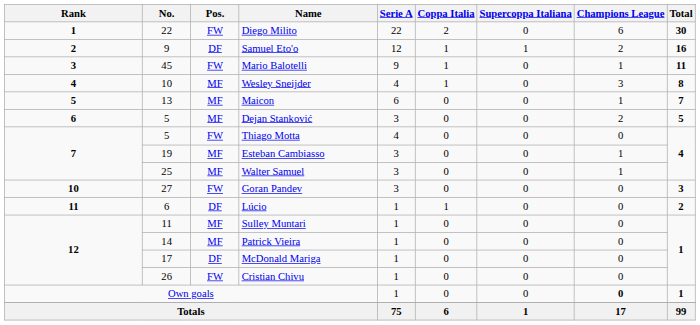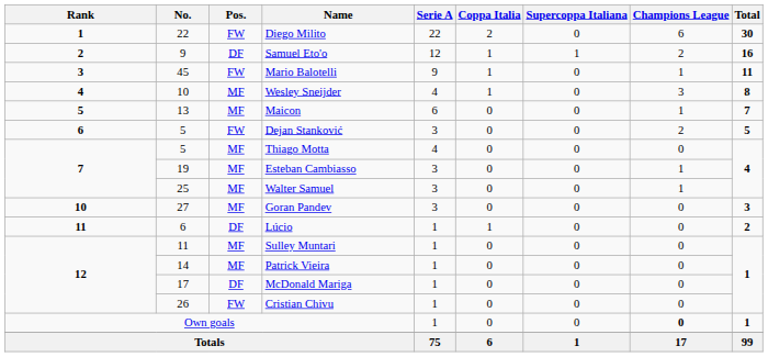 <table class="wikitable sortable" style="font-size: 95%; text-align: center;">
 <tr>
 <th width="20%"><strong>Rank</strong></th>
 <th width="7%"><strong>No.</strong></th>
 <th width="7%"><strong>Pos.</strong></th>
 <th width="20%"><strong>Name</strong></th>
 <th><a href='#'>Serie A</a></th>
 <th><a href='#'>Coppa Italia</a></th>
 <th><a href='#'>Supercoppa Italiana</a></th>
 <th><a href='#'>Champions League</a></th>
 <th>Total</th>
 </tr>
 <tr>
 <td><strong>1</strong></td>
 <td>22</td>
 <td><a href='#'>FW</a></td>
 <td align=left> <a href='#'>Diego Milito</a></td>
 <td>22 </td>
 <td>2 </td>
 <td>0 </td>
 <td>6 </td>
 <td><strong>30</strong> </td>
 </tr>
 <tr>
 <td><strong>2</strong></td>
 <td>9</td>
 <td><a href='#'>DF</a></td>
 <td align=left> <a href='#'>Samuel Eto'o</a></td>
 <td>12 </td>
 <td>1 </td>
 <td>1 </td>
 <td>2 </td>
 <td><strong>16</strong> </td>
 </tr>
 <tr>
 <td><strong>3</strong></td>
 <td>45</td>
 <td><a href='#'>FW</a></td>
 <td align=left> <a href='#'>Mario Balotelli</a></td>
 <td>9 </td>
 <td>1 </td>
 <td>0 </td>
 <td>1 </td>
 <td><strong>11</strong> </td>
 </tr>
 <tr>
 <td><strong>4</strong></td>
 <td>10</td>
 <td><a href='#'>MF</a></td>
 <td align=left> <a href='#'>Wesley Sneijder</a></td>
 <td>4 </td>
 <td>1 </td>
 <td>0 </td>
 <td>3 </td>
 <td><strong>8</strong> </td>
 </tr>
 <tr>
 <td><strong>5</strong></td>
 <td>13</td>
 <td><a href='#'>MF</a></td>
 <td align=left> <a href='#'>Maicon</a></td>
 <td>6 </td>
 <td>0 </td>
 <td>0 </td>
 <td>1 </td>
 <td><strong>7</strong> </td>
 </tr>
 <tr>
 <td><strong>6</strong></td>
 <td>5</td>
-<td><a href='#'>MF</a></td>
+<td><a href='#'>FW</a></td>
 <td align=left> <a href='#'>Dejan Stanković</a></td>
 <td>3 </td>
 <td>0 </td>
 <td>0 </td>
 <td>2 </td>
 <td><strong>5</strong> </td>
 </tr>
 <tr>
 <td rowspan=3><strong>7</strong></td>
 <td>5</td>
-<td><a href='#'>FW</a></td>
+<td><a href='#'>MF</a></td>
 <td align=left> <a href='#'>Thiago Motta</a></td>
 <td>4 </td>
 <td>0 </td>
 <td>0 </td>
 <td>0 </td>
 <td rowspan=3><strong>4</strong> </td>
 </tr>
 <tr>
 <td>19</td>
 <td><a href='#'>MF</a></td>
 <td align=left> <a href='#'>Esteban Cambiasso</a></td>
 <td>3 </td>
 <td>0 </td>
 <td>0 </td>
 <td>1 </td>
 </tr>
 <tr>
 <td>25</td>
 <td><a href='#'>MF</a></td>
 <td align=left> <a href='#'>Walter Samuel</a></td>
 <td>3 </td>
 <td>0 </td>
 <td>0 </td>
 <td>1 </td>
 </tr>
 <tr>
 <td><strong>10</strong></td>
 <td>27</td>
-<td><a href='#'>FW</a></td>
+<td><a href='#'>MF</a></td>
 <td align=left> <a href='#'>Goran Pandev</a></td>
 <td>3 </td>
 <td>0 </td>
 <td>0 </td>
 <td>0 </td>
 <td><strong>3</strong> </td>
 </tr>
 <tr>
 <td><strong>11</strong></td>
 <td>6</td>
 <td><a href='#'>DF</a></td>
 <td align=left> <a href='#'>Lúcio</a></td>
 <td>1 </td>
 <td>1 </td>
 <td>0 </td>
 <td>0 </td>
 <td><strong>2</strong> </td>
 </tr>
 <tr>
 <td rowspan=4><strong>12</strong></td>
 <td>11</td>
 <td><a href='#'>MF</a></td>
 <td align=left> <a href='#'>Sulley Muntari</a></td>
 <td>1 </td>
 <td>0 </td>
 <td>0 </td>
 <td>0 </td>
 <td rowspan=4><strong>1</strong> </td>
 </tr>
 <tr>
 <td>14</td>
 <td><a href='#'>MF</a></td>
 <td align=left> <a href='#'>Patrick Vieira</a></td>
 <td>1 </td>
 <td>0 </td>
 <td>0 </td>
 <td>0 </td>
 </tr>
 <tr>
 <td>17</td>
 <td><a href='#'>DF</a></td>
 <td align=left> <a href='#'>McDonald Mariga</a></td>
 <td>1 </td>
 <td>0 </td>
 <td>0 </td>
 <td>0 </td>
 </tr>
 <tr>
 <td>26</td>
 <td><a href='#'>FW</a></td>
 <td align=left> <a href='#'>Cristian Chivu</a></td>
 <td>1 </td>
 <td>0 </td>
 <td>0 </td>
 <td>0 </td>
 </tr>
 <tr>
 <td colspan=4><a href='#'>Own goals</a></td>
 <td>1 </td>
 <td>0 </td>
 <td>0 </td>
 <td><strong>0 </strong></td>
 <td><strong>1</strong> </td>
 </tr>
 <tr>
 </tr>
 <tr bgcolor="F1F1F1" >
 <td colspan=4><strong>Totals</strong></td>
 <td><strong>75</strong> </td>
 <td><strong>6</strong> </td>
 <td><strong>1</strong> </td>
 <td><strong>17</strong> </td>
 <td><strong>99</strong> </td>
 </tr>
 </table>
